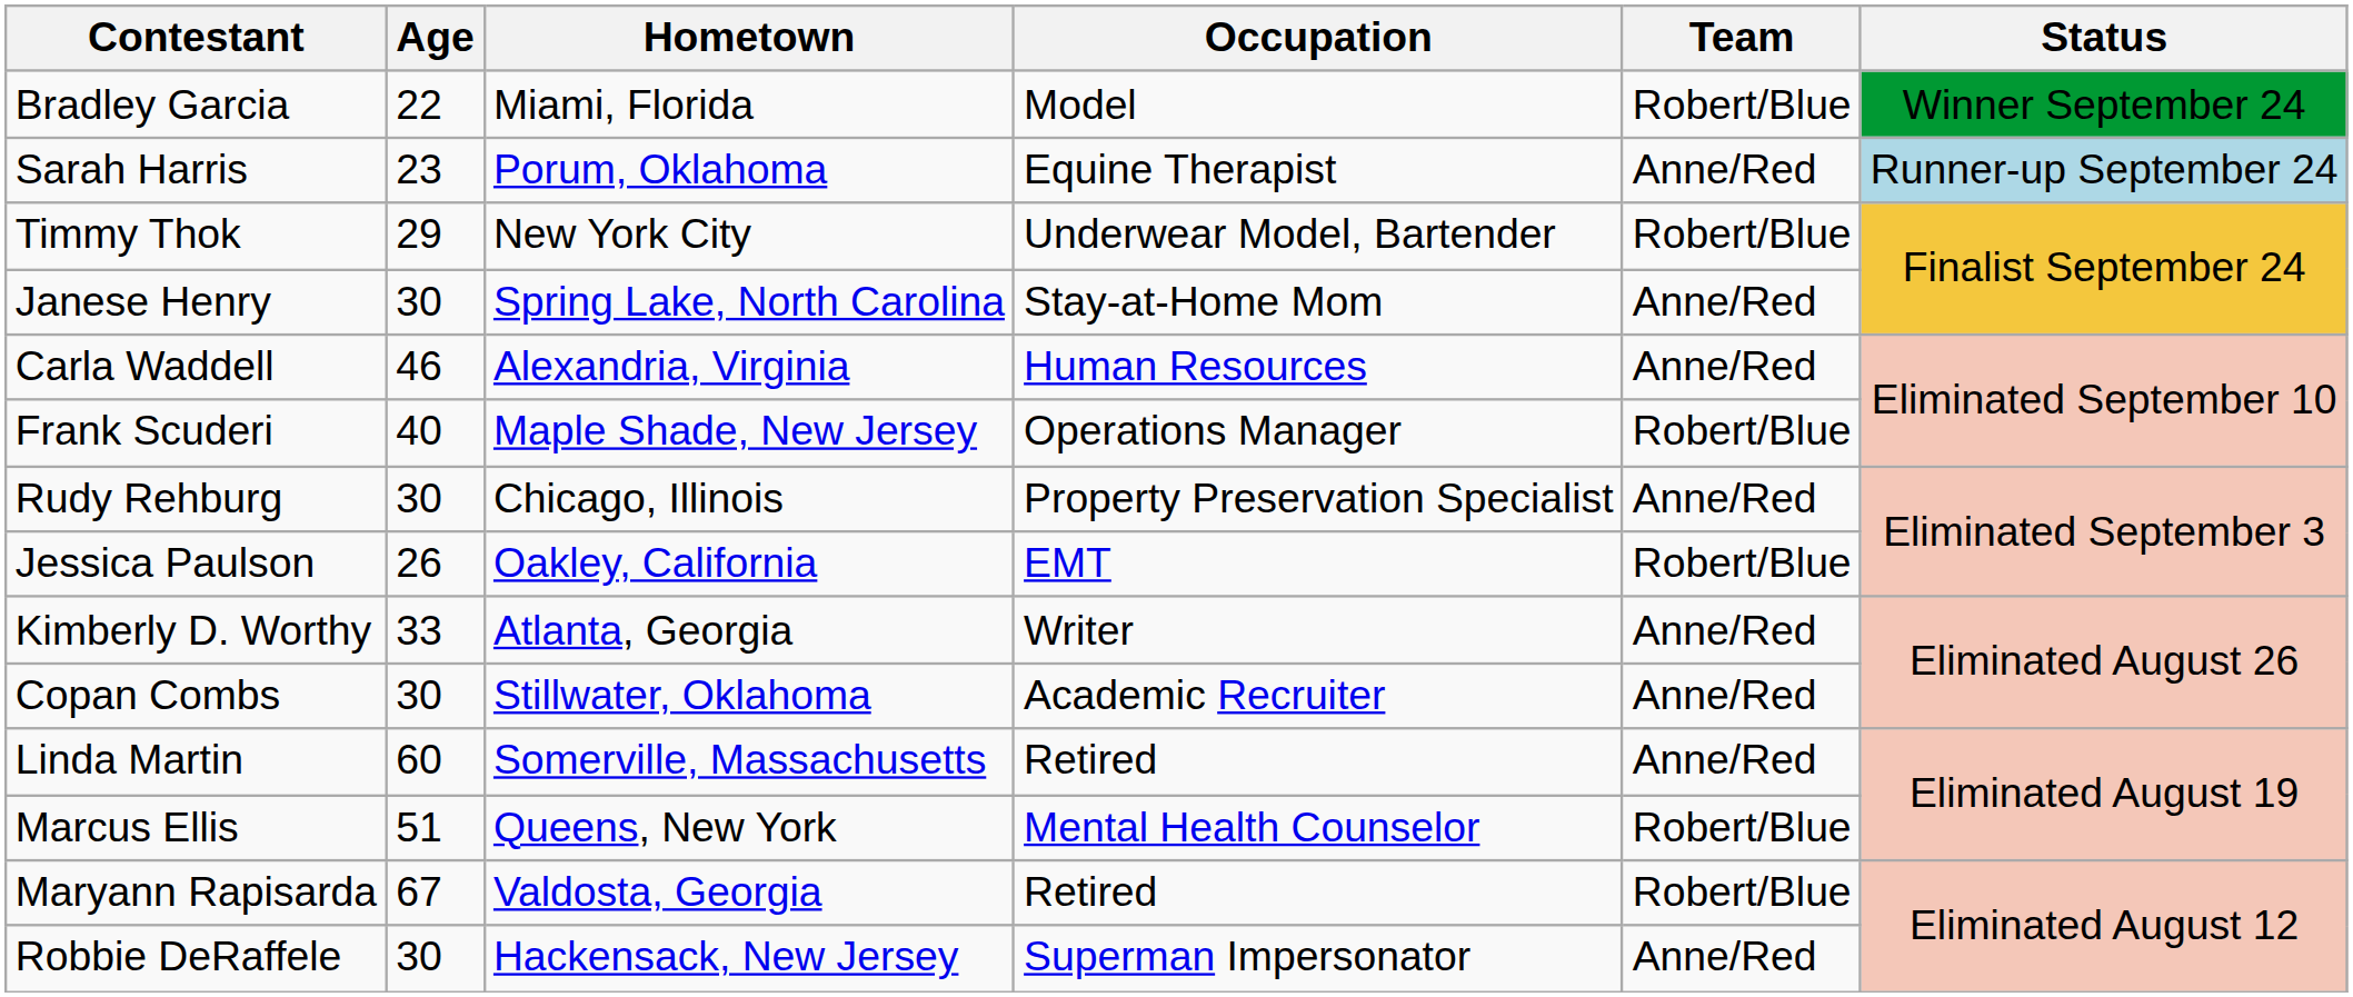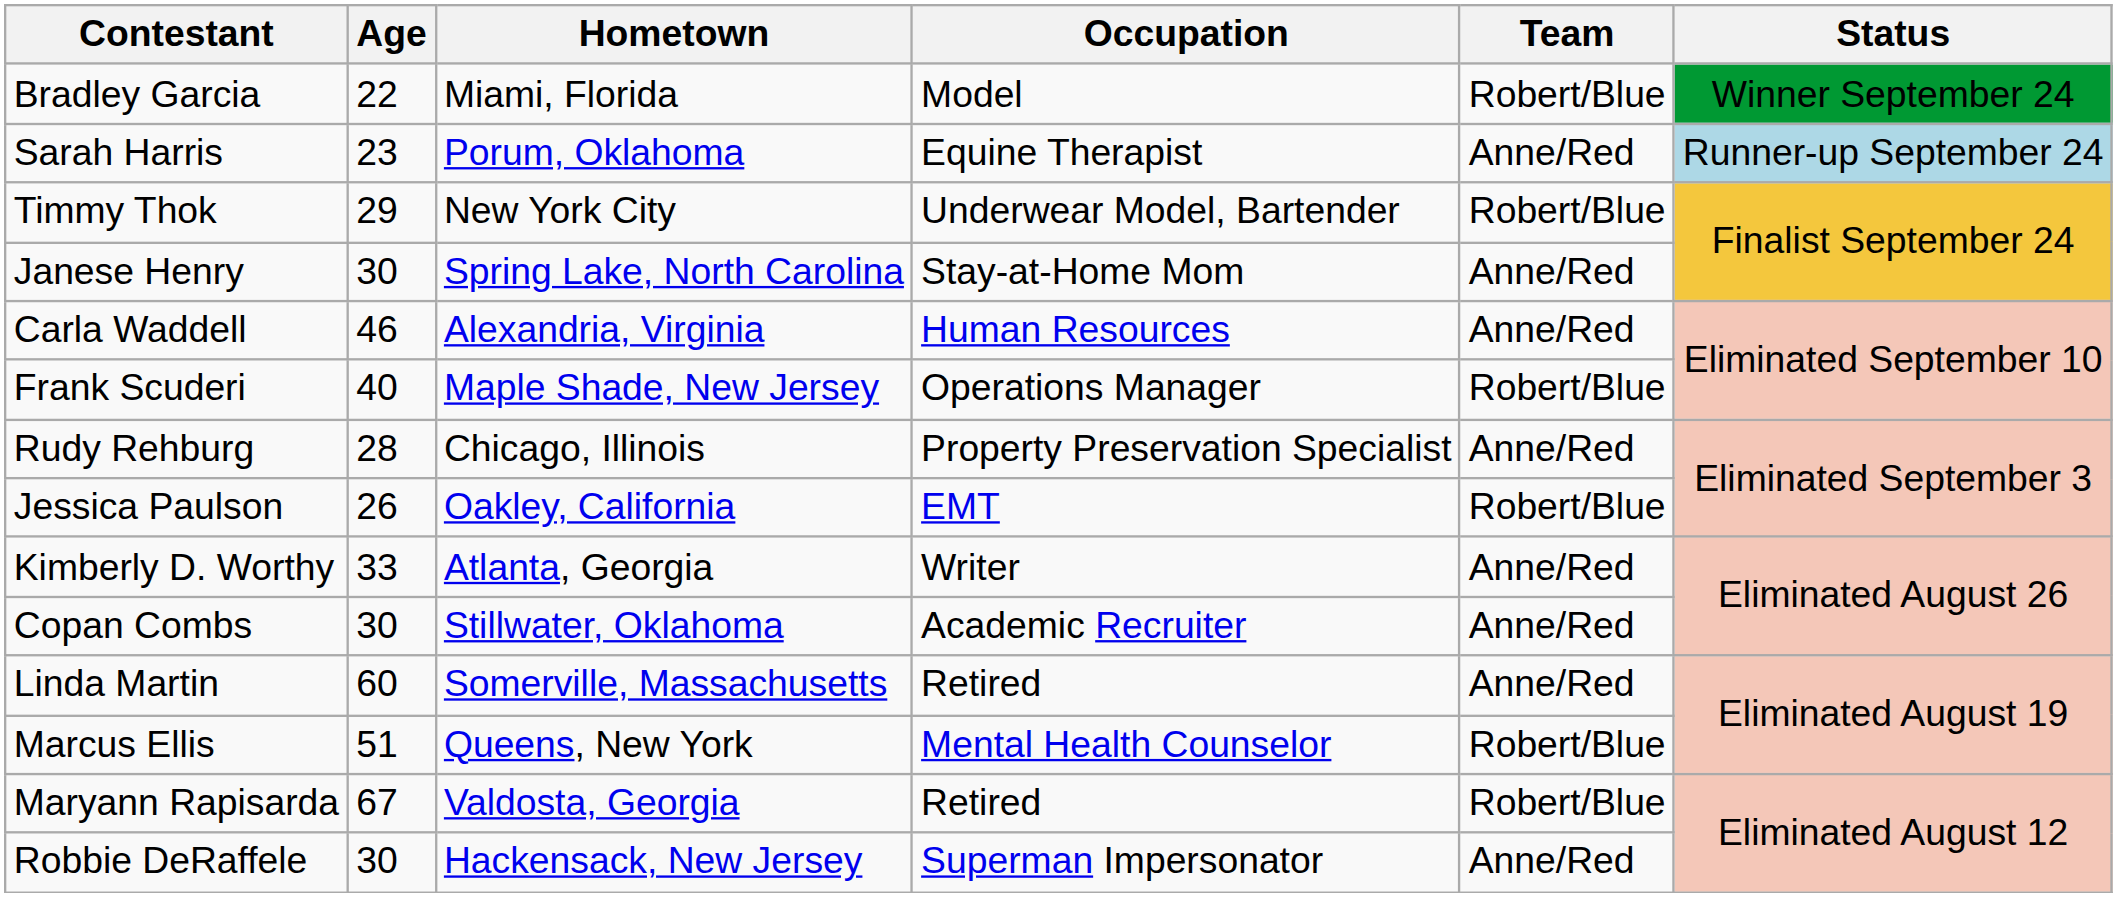 <table class="wikitable">
 <tr>
 <th>Contestant</th>
 <th>Age</th>
 <th>Hometown</th>
 <th>Occupation</th>
 <th>Team</th>
 <th>Status</th>
 </tr>
 <tr>
 <td>Bradley Garcia</td>
 <td>22</td>
 <td>Miami, Florida</td>
 <td>Model</td>
 <td>Robert/Blue</td>
 <td style="background:#093; text-align:center;"><span>Winner September 24</span></td>
 </tr>
 <tr>
 <td>Sarah Harris</td>
 <td>23</td>
 <td><a href='#'>Porum, Oklahoma</a></td>
 <td>Equine Therapist</td>
 <td>Anne/Red</td>
 <td style="background:lightblue; text-align:center;">Runner-up September 24</td>
 </tr>
 <tr>
 <td>Timmy Thok</td>
 <td>29</td>
 <td>New York City</td>
 <td>Underwear Model, Bartender</td>
 <td>Robert/Blue</td>
 <td style="background:#f4c73d; text-align:center;" rowspan=2>Finalist September 24</td>
 </tr>
 <tr>
 <td>Janese Henry</td>
 <td>30</td>
 <td><a href='#'>Spring Lake, North Carolina</a></td>
 <td>Stay-at-Home Mom</td>
 <td>Anne/Red</td>
 </tr>
 <tr>
 <td>Carla Waddell</td>
 <td>46</td>
 <td><a href='#'>Alexandria, Virginia</a></td>
 <td><a href='#'>Human Resources</a></td>
 <td>Anne/Red</td>
 <td style="background:#f4c7b8; text-align:center;" rowspan=2>Eliminated September 10</td>
 </tr>
 <tr>
 <td>Frank Scuderi</td>
 <td>40</td>
 <td><a href='#'>Maple Shade, New Jersey</a></td>
 <td>Operations Manager</td>
 <td>Robert/Blue</td>
 </tr>
 <tr>
 <td>Rudy Rehburg</td>
-<td>30</td>
+<td>28</td>
 <td>Chicago, Illinois</td>
 <td>Property Preservation Specialist</td>
 <td>Anne/Red</td>
 <td style="background:#f4c7b8; text-align:center;" rowspan=2>Eliminated September 3</td>
 </tr>
 <tr>
 <td>Jessica Paulson</td>
 <td>26</td>
 <td><a href='#'>Oakley, California</a></td>
 <td><a href='#'>EMT</a></td>
 <td>Robert/Blue</td>
 </tr>
 <tr>
 <td>Kimberly D. Worthy</td>
 <td>33</td>
 <td><a href='#'>Atlanta</a>, Georgia</td>
 <td>Writer</td>
 <td>Anne/Red</td>
 <td style="background:#f4c7b8; text-align:center;" rowspan=2>Eliminated August 26</td>
 </tr>
 <tr>
 <td>Copan Combs</td>
 <td>30</td>
 <td><a href='#'>Stillwater, Oklahoma</a></td>
 <td>Academic <a href='#'>Recruiter</a></td>
 <td>Anne/Red</td>
 </tr>
 <tr>
 <td>Linda Martin</td>
 <td>60</td>
 <td><a href='#'>Somerville, Massachusetts</a></td>
 <td>Retired</td>
 <td>Anne/Red</td>
 <td style="background:#f4c7b8; text-align:center;" rowspan=2>Eliminated August 19</td>
 </tr>
 <tr>
 <td>Marcus Ellis</td>
 <td>51</td>
 <td><a href='#'>Queens</a>, New York</td>
 <td><a href='#'>Mental Health Counselor</a></td>
 <td>Robert/Blue</td>
 </tr>
 <tr>
 <td>Maryann Rapisarda</td>
 <td>67</td>
 <td><a href='#'>Valdosta, Georgia</a></td>
 <td>Retired</td>
 <td>Robert/Blue</td>
 <td style="background:#f4c7b8; text-align:center;" rowspan=2>Eliminated August 12</td>
 </tr>
 <tr>
 <td>Robbie DeRaffele</td>
 <td>30</td>
 <td><a href='#'>Hackensack, New Jersey</a></td>
 <td><a href='#'>Superman</a> Impersonator</td>
 <td>Anne/Red</td>
 </tr>
 <tr>
 </tr>
 </table>
